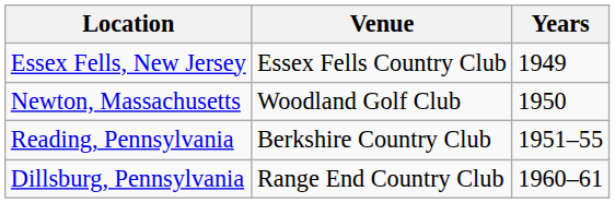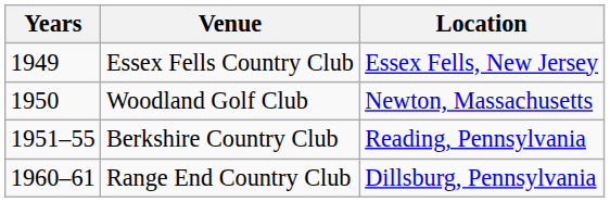 <table class=wikitable>
 <tr>
+<th>Years</th>
+<th>Venue</th>
 <th>Location</th>
-<th>Venue</th>
-<th>Years</th>
 </tr>
 <tr>
+<td>1949</td>
+<td>Essex Fells Country Club</td>
 <td><a href='#'>Essex Fells, New Jersey</a></td>
-<td>Essex Fells Country Club</td>
-<td>1949</td>
 </tr>
 <tr>
+<td>1950</td>
+<td>Woodland Golf Club</td>
 <td><a href='#'>Newton, Massachusetts</a></td>
-<td>Woodland Golf Club</td>
-<td>1950</td>
 </tr>
 <tr>
+<td>1951–55</td>
+<td>Berkshire Country Club</td>
 <td><a href='#'>Reading, Pennsylvania</a></td>
-<td>Berkshire Country Club</td>
-<td>1951–55</td>
 </tr>
 <tr>
+<td>1960–61</td>
+<td>Range End Country Club</td>
 <td><a href='#'>Dillsburg, Pennsylvania</a></td>
-<td>Range End Country Club</td>
-<td>1960–61</td>
 </tr>
 </table>
